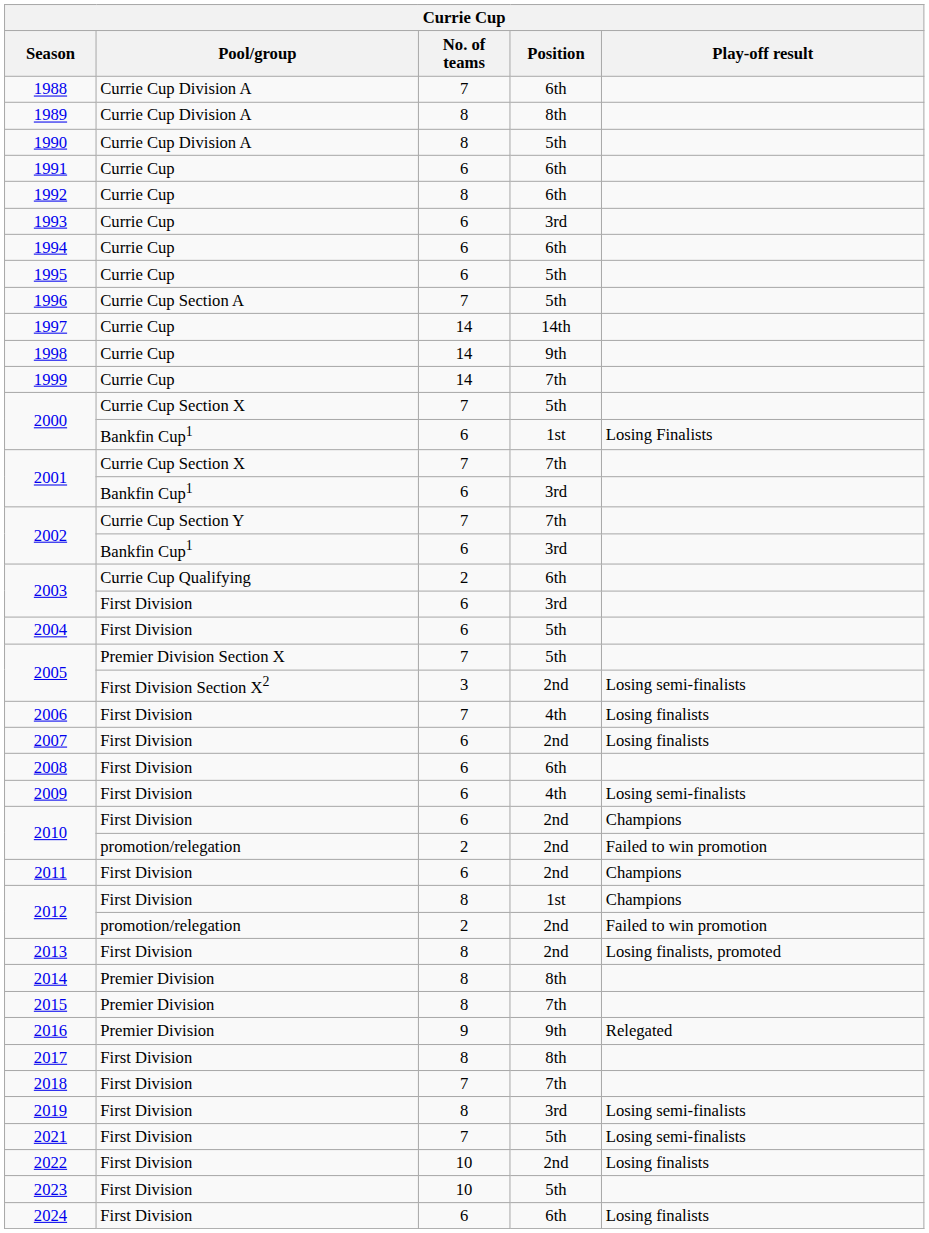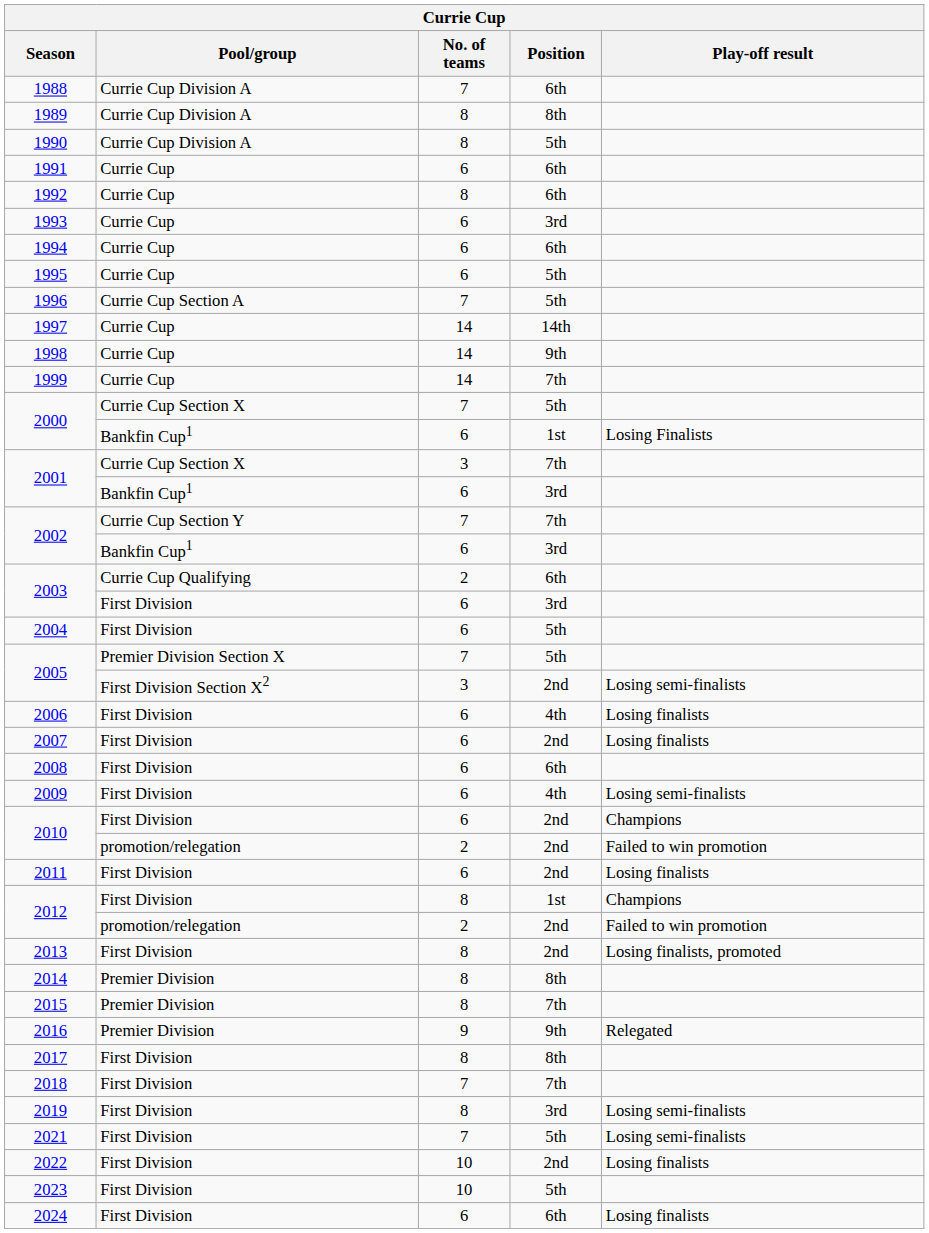 <table class="wikitable" style="text-align:center;width:70%">
 <tr>
 <th colspan="5"><strong>Currie Cup</strong></th>
 </tr>
 <tr>
 <th style="width:10%">Season</th>
 <th style="width:35%">Pool/group</th>
 <th style="width:10%">No. of teams</th>
 <th style="width:10%">Position</th>
 <th style="width:35%">Play-off result</th>
 </tr>
 <tr>
 <td><a href='#'>1988</a></td>
 <td align=left>Currie Cup Division A</td>
 <td>7</td>
 <td>6th</td>
 <td></td>
 </tr>
 <tr>
 <td><a href='#'>1989</a></td>
 <td align=left>Currie Cup Division A</td>
 <td>8</td>
 <td>8th</td>
 <td></td>
 </tr>
 <tr>
 <td><a href='#'>1990</a></td>
 <td align=left>Currie Cup Division A</td>
 <td>8</td>
 <td>5th</td>
 <td></td>
 </tr>
 <tr>
 <td><a href='#'>1991</a></td>
 <td align=left>Currie Cup</td>
 <td>6</td>
 <td>6th</td>
 <td></td>
 </tr>
 <tr>
 <td><a href='#'>1992</a></td>
 <td align=left>Currie Cup</td>
 <td>8</td>
 <td>6th</td>
 <td></td>
 </tr>
 <tr>
 <td><a href='#'>1993</a></td>
 <td align=left>Currie Cup</td>
 <td>6</td>
 <td>3rd</td>
 <td></td>
 </tr>
 <tr>
 <td><a href='#'>1994</a></td>
 <td align=left>Currie Cup</td>
 <td>6</td>
 <td>6th</td>
 <td></td>
 </tr>
 <tr>
 <td><a href='#'>1995</a></td>
 <td align=left>Currie Cup</td>
 <td>6</td>
 <td>5th</td>
 <td></td>
 </tr>
 <tr>
 <td><a href='#'>1996</a></td>
 <td align=left>Currie Cup Section A</td>
 <td>7</td>
 <td>5th</td>
 <td></td>
 </tr>
 <tr>
 <td><a href='#'>1997</a></td>
 <td align=left>Currie Cup</td>
 <td>14</td>
 <td>14th</td>
 <td></td>
 </tr>
 <tr>
 <td><a href='#'>1998</a></td>
 <td align=left>Currie Cup</td>
 <td>14</td>
 <td>9th</td>
 <td></td>
 </tr>
 <tr>
 <td><a href='#'>1999</a></td>
 <td align=left>Currie Cup</td>
 <td>14</td>
 <td>7th</td>
 <td></td>
 </tr>
 <tr>
 <td rowspan="2"><a href='#'>2000</a></td>
 <td align=left>Currie Cup Section X</td>
 <td>7</td>
 <td>5th</td>
 <td></td>
 </tr>
 <tr>
 <td align=left>Bankfin Cup<sup>1</sup></td>
 <td>6</td>
 <td>1st</td>
 <td align=left>Losing Finalists</td>
 </tr>
 <tr>
 <td rowspan="2"><a href='#'>2001</a></td>
 <td align=left>Currie Cup Section X</td>
-<td>7</td>
+<td>3</td>
 <td>7th</td>
 <td></td>
 </tr>
 <tr>
 <td align=left>Bankfin Cup<sup>1</sup></td>
 <td>6</td>
 <td>3rd</td>
 <td></td>
 </tr>
 <tr>
 <td rowspan="2"><a href='#'>2002</a></td>
 <td align=left>Currie Cup Section Y</td>
 <td>7</td>
 <td>7th</td>
 <td></td>
 </tr>
 <tr>
 <td align=left>Bankfin Cup<sup>1</sup></td>
 <td>6</td>
 <td>3rd</td>
 <td></td>
 </tr>
 <tr>
 <td rowspan="2"><a href='#'>2003</a></td>
 <td align=left>Currie Cup Qualifying</td>
 <td>2</td>
 <td>6th</td>
 <td></td>
 </tr>
 <tr>
 <td align=left>First Division</td>
 <td>6</td>
 <td>3rd</td>
 <td></td>
 </tr>
 <tr>
 <td><a href='#'>2004</a></td>
 <td align=left>First Division</td>
 <td>6</td>
 <td>5th</td>
 <td></td>
 </tr>
 <tr>
 <td rowspan="2"><a href='#'>2005</a></td>
 <td align=left>Premier Division Section X</td>
 <td>7</td>
 <td>5th</td>
 <td></td>
 </tr>
 <tr>
 <td align=left>First Division Section X<sup>2</sup></td>
 <td>3</td>
 <td>2nd</td>
 <td align=left>Losing semi-finalists</td>
 </tr>
 <tr>
 <td><a href='#'>2006</a></td>
 <td align=left>First Division</td>
-<td>7</td>
+<td>6</td>
 <td>4th</td>
 <td align=left>Losing finalists</td>
 </tr>
 <tr>
 <td><a href='#'>2007</a></td>
 <td align=left>First Division</td>
 <td>6</td>
 <td>2nd</td>
 <td align=left>Losing finalists</td>
 </tr>
 <tr>
 <td><a href='#'>2008</a></td>
 <td align=left>First Division</td>
 <td>6</td>
 <td>6th</td>
 <td></td>
 </tr>
 <tr>
 <td><a href='#'>2009</a></td>
 <td align=left>First Division</td>
 <td>6</td>
 <td>4th</td>
 <td align=left>Losing semi-finalists</td>
 </tr>
 <tr>
 <td rowspan="2"><a href='#'>2010</a></td>
 <td align=left>First Division</td>
 <td>6</td>
 <td>2nd</td>
 <td align=left>Champions</td>
 </tr>
 <tr>
 <td align=left>promotion/relegation</td>
 <td>2</td>
 <td>2nd</td>
 <td align=left>Failed to win promotion</td>
 </tr>
 <tr>
 <td><a href='#'>2011</a></td>
 <td align=left>First Division</td>
 <td>6</td>
 <td>2nd</td>
-<td align=left>Champions</td>
+<td align=left>Losing finalists</td>
 </tr>
 <tr>
 <td rowspan="2"><a href='#'>2012</a></td>
 <td align=left>First Division</td>
 <td>8</td>
 <td>1st</td>
 <td align=left>Champions</td>
 </tr>
 <tr>
 <td align=left>promotion/relegation</td>
 <td>2</td>
 <td>2nd</td>
 <td align=left>Failed to win promotion</td>
 </tr>
 <tr>
 <td><a href='#'>2013</a></td>
 <td align=left>First Division</td>
 <td>8</td>
 <td>2nd</td>
 <td align=left>Losing finalists, promoted</td>
 </tr>
 <tr>
 <td><a href='#'>2014</a></td>
 <td align=left>Premier Division</td>
 <td>8</td>
 <td>8th</td>
 <td></td>
 </tr>
 <tr>
 <td><a href='#'>2015</a></td>
 <td align=left>Premier Division</td>
 <td>8</td>
 <td>7th</td>
 <td></td>
 </tr>
 <tr>
 <td><a href='#'>2016</a></td>
 <td align=left>Premier Division</td>
 <td>9</td>
 <td>9th</td>
 <td align=left>Relegated</td>
 </tr>
 <tr>
 <td><a href='#'>2017</a></td>
 <td align=left>First Division</td>
 <td>8</td>
 <td>8th</td>
 <td></td>
 </tr>
 <tr>
 <td><a href='#'>2018</a></td>
 <td align=left>First Division</td>
 <td>7</td>
 <td>7th</td>
 <td></td>
 </tr>
 <tr>
 <td><a href='#'>2019</a></td>
 <td align=left>First Division</td>
 <td>8</td>
 <td>3rd</td>
 <td align=left>Losing semi-finalists</td>
 </tr>
 <tr>
 <td><a href='#'>2021</a></td>
 <td align=left>First Division</td>
 <td>7</td>
 <td>5th</td>
 <td align=left>Losing semi-finalists</td>
 </tr>
 <tr>
 <td><a href='#'>2022</a></td>
 <td align=left>First Division</td>
 <td>10</td>
 <td>2nd</td>
 <td align=left>Losing finalists</td>
 </tr>
 <tr>
 <td><a href='#'>2023</a></td>
 <td align=left>First Division</td>
 <td>10</td>
 <td>5th</td>
 <td></td>
 </tr>
 <tr>
 <td><a href='#'>2024</a></td>
 <td align=left>First Division</td>
 <td>6</td>
 <td>6th</td>
 <td align=left>Losing finalists</td>
 </tr>
 </table>
